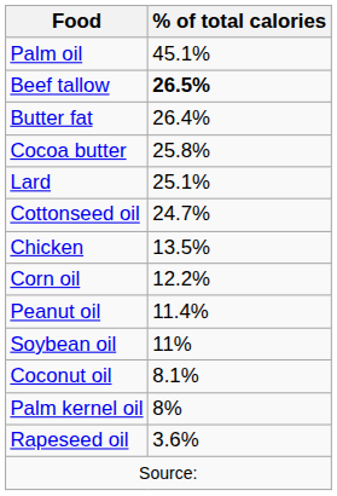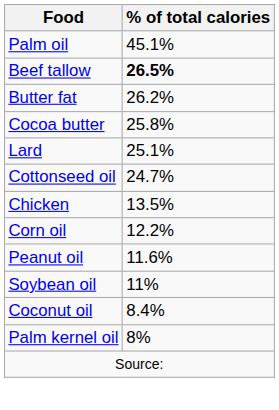 <table class="wikitable">
 <tr>
 <th scope="col">Food</th>
 <th scope="col">% of total calories</th>
 </tr>
 <tr>
 <td><a href='#'>Palm oil</a></td>
 <td>45.1%</td>
 </tr>
 <tr>
 <td><a href='#'>Beef tallow</a></td>
 <td><strong>26.5%</strong></td>
 </tr>
 <tr>
 <td><a href='#'>Butter fat</a></td>
-<td>26.4%</td>
+<td>26.2%</td>
 </tr>
 <tr>
 <td><a href='#'>Cocoa butter</a></td>
 <td>25.8%</td>
 </tr>
 <tr>
 <td><a href='#'>Lard</a></td>
 <td>25.1%</td>
 </tr>
 <tr>
 <td><a href='#'>Cottonseed oil</a></td>
 <td>24.7%</td>
 </tr>
 <tr>
 <td><a href='#'>Chicken</a></td>
 <td>13.5%</td>
 </tr>
 <tr>
 <td><a href='#'>Corn oil</a></td>
 <td>12.2%</td>
 </tr>
 <tr>
 <td><a href='#'>Peanut oil</a></td>
-<td>11.4%</td>
+<td>11.6%</td>
 </tr>
 <tr>
 <td><a href='#'>Soybean oil</a></td>
 <td>11%</td>
 </tr>
 <tr>
 <td><a href='#'>Coconut oil</a></td>
-<td>8.1%</td>
+<td>8.4%</td>
 </tr>
 <tr>
 <td><a href='#'>Palm kernel oil</a></td>
 <td>8%</td>
 </tr>
 <tr>
-<td><a href='#'>Rapeseed oil</a></td>
-<td>3.6%</td>
-</tr>
-<tr>
 <td colspan=2 style="text-align:center;"><small>Source:</small></td>
 </tr>
 </table>
